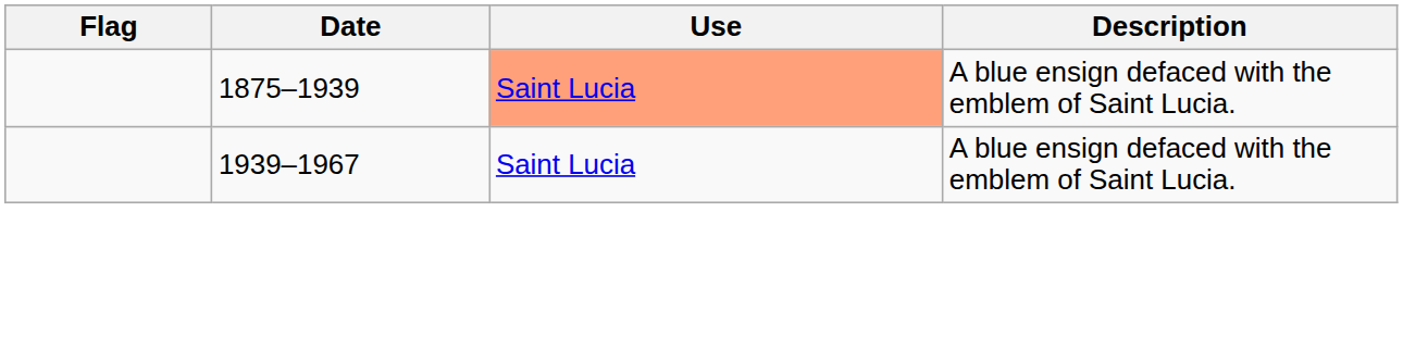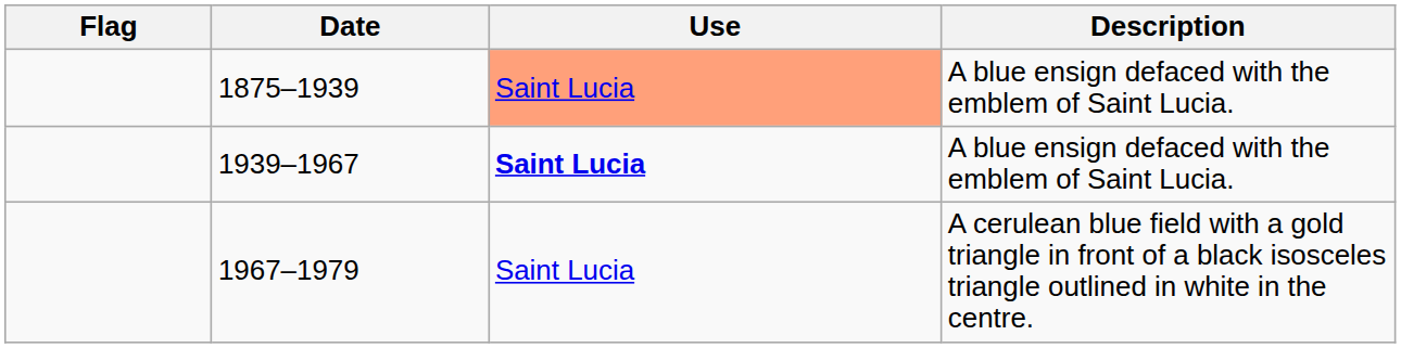 <table class="wikitable">
 <tr style="background:#efefef;">
 <th style="width:110px;">Flag</th>
 <th style="width:150px;">Date</th>
 <th style="width:250px;">Use</th>
 <th style="width:250px;">Description</th>
 </tr>
 <tr>
 <td></td>
 <td>1875–1939</td>
 <td style="background: lightsalmon;"><a href='#'>Saint Lucia</a></td>
 <td>A blue ensign defaced with the emblem of Saint Lucia.</td>
 </tr>
 <tr>
 <td></td>
 <td>1939–1967</td>
-<td><a href='#'>Saint Lucia</a></td>
+<td><strong><a href='#'>Saint Lucia</a></strong></td>
 <td>A blue ensign defaced with the emblem of Saint Lucia.</td>
 </tr>
+<tr>
+<td></td>
+<td>1967–1979</td>
+<td><a href='#'>Saint Lucia</a></td>
+<td>A cerulean blue field with a gold triangle in front of a black isosceles triangle outlined in white in the centre.</td>
+</tr>
 </table>
